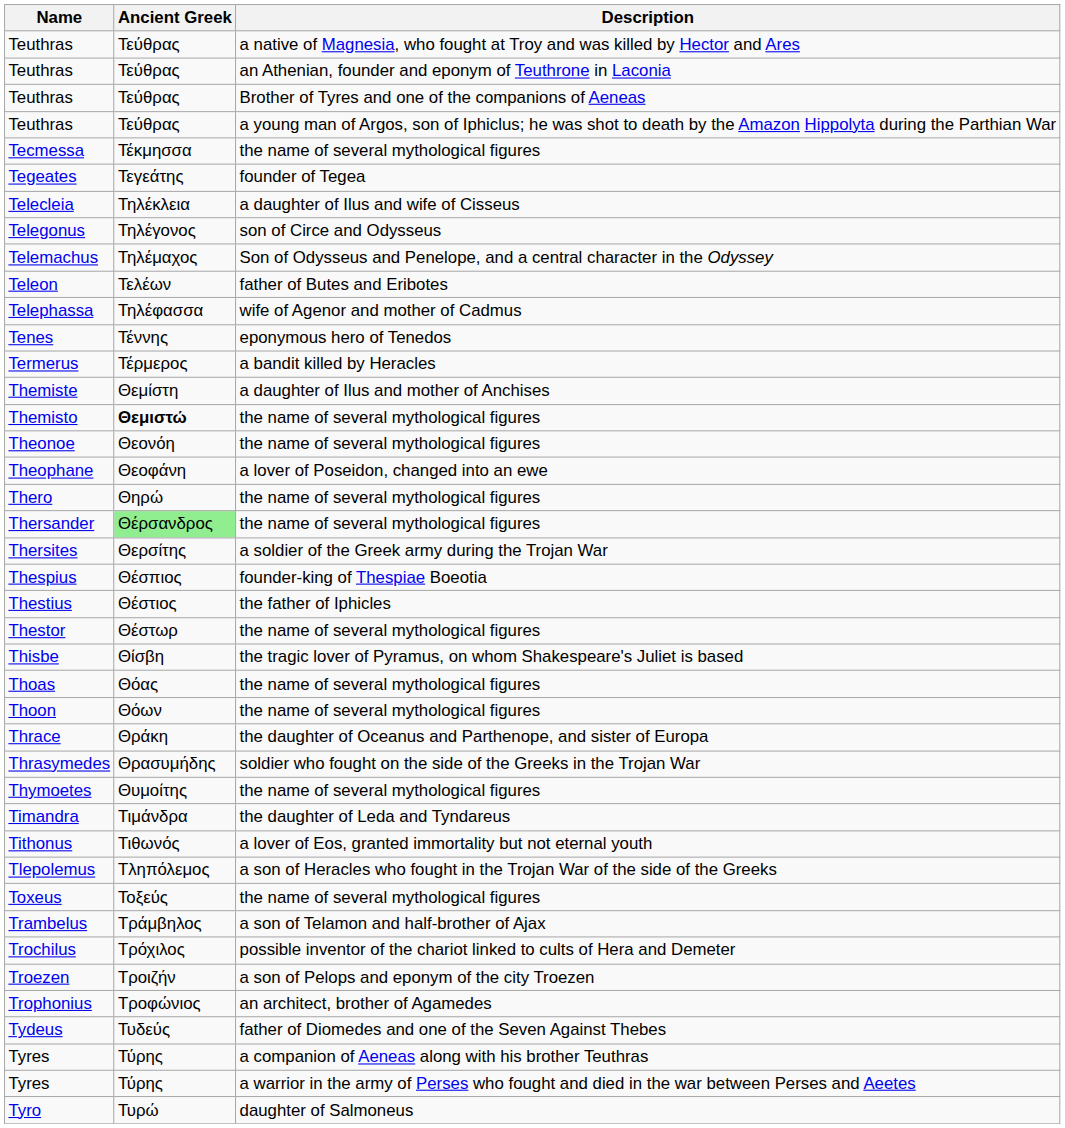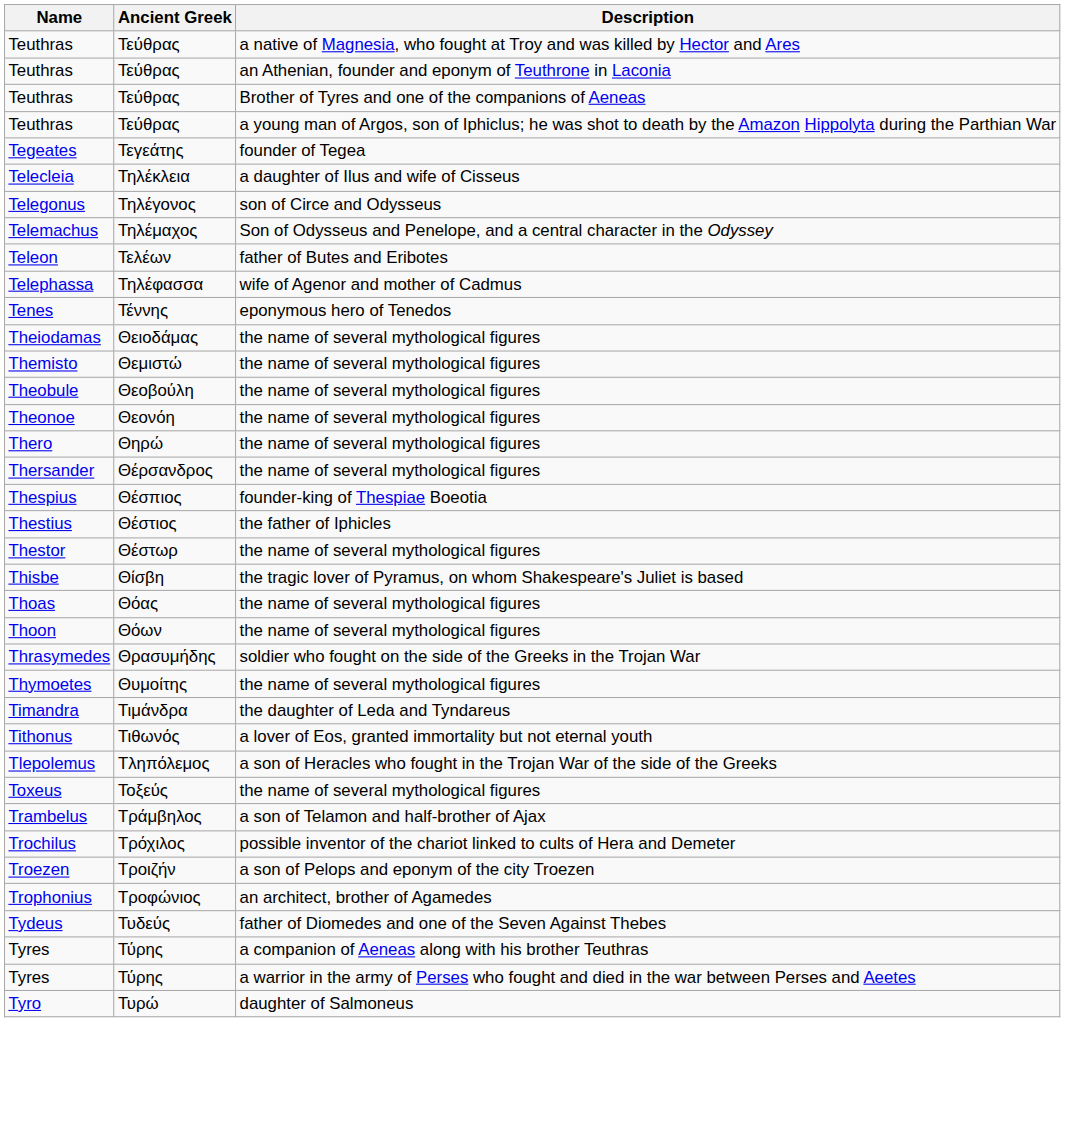 <table class="wikitable">
 <tr>
 <th>Name</th>
 <th>Ancient Greek</th>
 <th>Description</th>
 </tr>
 <tr>
 <td>Teuthras</td>
 <td>Τεύθρας</td>
 <td>a native of <a href='#'>Magnesia</a>, who fought at Troy and was killed by <a href='#'>Hector</a> and <a href='#'>Ares</a></td>
 </tr>
 <tr>
 <td>Teuthras</td>
 <td>Τεύθρας</td>
 <td>an Athenian, founder and eponym of <a href='#'>Teuthrone</a> in <a href='#'>Laconia</a></td>
 </tr>
 <tr>
 <td>Teuthras</td>
 <td>Τεύθρας</td>
 <td>Brother of Tyres and one of the companions of <a href='#'>Aeneas</a></td>
 </tr>
 <tr>
 <td>Teuthras</td>
 <td>Τεύθρας</td>
 <td>a young man of Argos, son of Iphiclus; he was shot to death by the <a href='#'>Amazon</a> <a href='#'>Hippolyta</a> during the Parthian War</td>
-</tr>
-<tr>
-<td><a href='#'>Tecmessa</a></td>
-<td>Τέκμησσα</td>
-<td>the name of several mythological figures</td>
 </tr>
 <tr>
 <td><a href='#'>Tegeates</a></td>
 <td>Τεγεάτης</td>
 <td>founder of Tegea</td>
 </tr>
 <tr>
 <td><a href='#'>Telecleia</a></td>
 <td>Τηλέκλεια</td>
 <td>a daughter of Ilus and wife of Cisseus</td>
 </tr>
 <tr>
 <td><a href='#'>Telegonus</a></td>
 <td>Τηλέγονος</td>
 <td>son of Circe and Odysseus</td>
 </tr>
 <tr>
 <td><a href='#'>Telemachus</a></td>
 <td>Τηλέμαχος</td>
 <td>Son of Odysseus and Penelope, and a central character in the <em>Odyssey</em></td>
 </tr>
 <tr>
 <td><a href='#'>Teleon</a></td>
 <td>Τελέων</td>
 <td>father of Butes and Eribotes</td>
 </tr>
 <tr>
 <td><a href='#'>Telephassa</a></td>
 <td>Τηλέφασσα</td>
 <td>wife of Agenor and mother of Cadmus</td>
 </tr>
 <tr>
 <td><a href='#'>Tenes</a></td>
 <td>Τέννης</td>
 <td>eponymous hero of Tenedos</td>
 </tr>
 <tr>
-<td><a href='#'>Termerus</a></td>
-<td>Τέρμερος</td>
-<td>a bandit killed by Heracles</td>
-</tr>
-<tr>
-<td><a href='#'>Themiste</a></td>
-<td>Θεμίστη</td>
-<td>a daughter of Ilus and mother of Anchises</td>
+<td><a href='#'>Theiodamas</a></td>
+<td>Θειοδάμας</td>
+<td>the name of several mythological figures</td>
 </tr>
 <tr>
 <td><a href='#'>Themisto</a></td>
-<td><strong>Θεμιστώ</strong></td>
+<td>Θεμιστώ</td>
+<td>the name of several mythological figures</td>
+</tr>
+<tr>
+<td><a href='#'>Theobule</a></td>
+<td>Θεοβούλη</td>
 <td>the name of several mythological figures</td>
 </tr>
 <tr>
 <td><a href='#'>Theonoe</a></td>
 <td>Θεονόη</td>
 <td>the name of several mythological figures</td>
 </tr>
 <tr>
-<td><a href='#'>Theophane</a></td>
-<td>Θεοφάνη</td>
-<td>a lover of Poseidon, changed into an ewe</td>
-</tr>
-<tr>
 <td><a href='#'>Thero</a></td>
 <td>Θηρώ</td>
 <td>the name of several mythological figures</td>
 </tr>
 <tr>
 <td><a href='#'>Thersander</a></td>
-<td style="background: lightgreen;">Θέρσανδρος</td>
+<td>Θέρσανδρος</td>
 <td>the name of several mythological figures</td>
-</tr>
-<tr>
-<td><a href='#'>Thersites</a></td>
-<td>Θερσίτης</td>
-<td>a soldier of the Greek army during the Trojan War</td>
 </tr>
 <tr>
 <td><a href='#'>Thespius</a></td>
 <td>Θέσπιος</td>
 <td>founder-king of <a href='#'>Thespiae</a> Boeotia</td>
 </tr>
 <tr>
 <td><a href='#'>Thestius</a></td>
 <td>Θέστιος</td>
 <td>the father of Iphicles</td>
 </tr>
 <tr>
 <td><a href='#'>Thestor</a></td>
 <td>Θέστωρ</td>
 <td>the name of several mythological figures</td>
 </tr>
 <tr>
 <td><a href='#'>Thisbe</a></td>
 <td>Θίσβη</td>
 <td>the tragic lover of Pyramus, on whom Shakespeare's Juliet is based</td>
 </tr>
 <tr>
 <td><a href='#'>Thoas</a></td>
 <td>Θόας</td>
 <td>the name of several mythological figures</td>
 </tr>
 <tr>
 <td><a href='#'>Thoon</a></td>
 <td>Θόων</td>
 <td>the name of several mythological figures</td>
-</tr>
-<tr>
-<td><a href='#'>Thrace</a></td>
-<td>Θράκη</td>
-<td>the daughter of Oceanus and Parthenope, and sister of Europa</td>
 </tr>
 <tr>
 <td><a href='#'>Thrasymedes</a></td>
 <td>Θρασυμήδης</td>
 <td>soldier who fought on the side of the Greeks in the Trojan War</td>
 </tr>
 <tr>
 <td><a href='#'>Thymoetes</a></td>
 <td>Θυμοίτης</td>
 <td>the name of several mythological figures</td>
 </tr>
 <tr>
 <td><a href='#'>Timandra</a></td>
 <td>Τιμάνδρα</td>
 <td>the daughter of Leda and Tyndareus</td>
 </tr>
 <tr>
 <td><a href='#'>Tithonus</a></td>
 <td>Τιθωνός</td>
 <td>a lover of Eos, granted immortality but not eternal youth</td>
 </tr>
 <tr>
 <td><a href='#'>Tlepolemus</a></td>
 <td>Τληπόλεμος</td>
 <td>a son of Heracles who fought in the Trojan War of the side of the Greeks</td>
 </tr>
 <tr>
 <td><a href='#'>Toxeus</a></td>
 <td>Τοξεύς</td>
 <td>the name of several mythological figures</td>
 </tr>
 <tr>
 <td><a href='#'>Trambelus</a></td>
 <td>Τράμβηλος</td>
 <td>a son of Telamon and half-brother of Ajax</td>
 </tr>
 <tr>
 <td><a href='#'>Trochilus</a></td>
 <td>Τρόχιλος</td>
 <td>possible inventor of the chariot linked to cults of Hera and Demeter</td>
 </tr>
 <tr>
 <td><a href='#'>Troezen</a></td>
 <td>Τροιζήν</td>
 <td>a son of Pelops and eponym of the city Troezen</td>
 </tr>
 <tr>
 <td><a href='#'>Trophonius</a></td>
 <td>Τροφώνιος</td>
 <td>an architect, brother of Agamedes</td>
 </tr>
 <tr>
 <td><a href='#'>Tydeus</a></td>
 <td>Τυδεύς</td>
 <td>father of Diomedes and one of the Seven Against Thebes</td>
 </tr>
 <tr>
 <td>Tyres</td>
 <td>Τύρης</td>
 <td>a companion of <a href='#'>Aeneas</a> along with his brother Teuthras</td>
 </tr>
 <tr>
 <td>Tyres</td>
 <td>Τύρης</td>
 <td>a warrior in the army of <a href='#'>Perses</a> who fought and died in the war between Perses and <a href='#'>Aeetes</a></td>
 </tr>
 <tr>
 <td><a href='#'>Tyro</a></td>
 <td>Τυρώ</td>
 <td>daughter of Salmoneus</td>
 </tr>
 </table>
